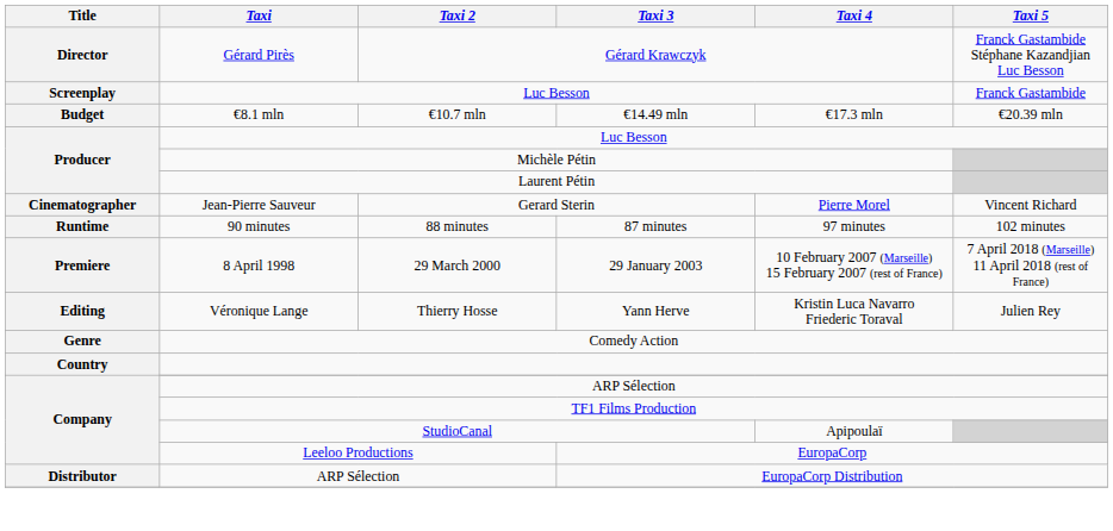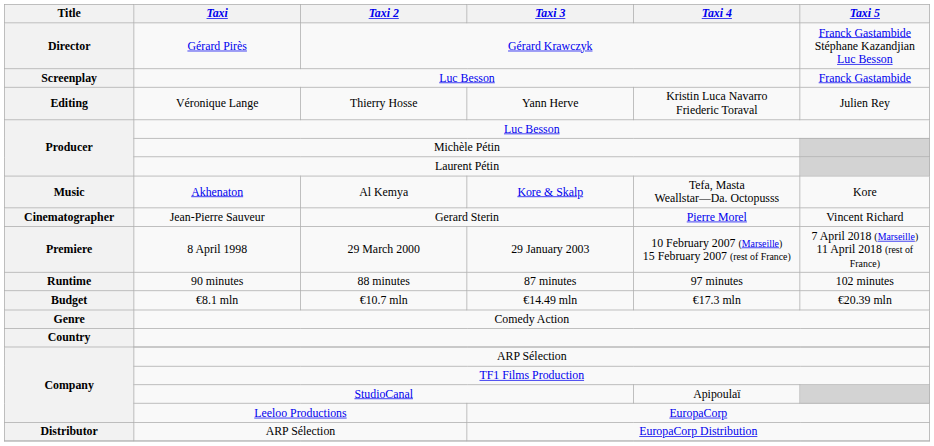 <table class="wikitable" style="text-align:center" width=99%>
 <tr>
 <th width="14%">Title</th>
 <th width="18%"><em><a href='#'>Taxi</a></em></th>
 <th width="18%"><em><a href='#'>Taxi 2</a></em></th>
 <th width="18%"><em><a href='#'>Taxi 3</a></em></th>
 <th width="18%"><em><a href='#'>Taxi 4</a></em></th>
 <th width="18%"><em><a href='#'>Taxi 5</a></em></th>
 </tr>
 <tr>
 <th>Director</th>
 <td colspan="1"><a href='#'>Gérard Pirès</a></td>
 <td colspan="3"><a href='#'>Gérard Krawczyk</a></td>
 <td colspan="1"><a href='#'>Franck Gastambide</a> <br>Stéphane Kazandjian <br><a href='#'>Luc Besson</a></td>
 </tr>
 <tr>
 <th>Screenplay</th>
 <td colspan="4"><a href='#'>Luc Besson</a></td>
 <td colspan="1"><a href='#'>Franck Gastambide</a></td>
 </tr>
 <tr>
-<th>Budget</th>
-<td>€8.1 mln</td>
-<td>€10.7 mln</td>
-<td>€14.49 mln</td>
-<td>€17.3 mln</td>
-<td>€20.39 mln</td>
+<th>Editing</th>
+<td>Véronique Lange</td>
+<td>Thierry Hosse</td>
+<td>Yann Herve</td>
+<td>Kristin Luca Navarro<br>Friederic Toraval</td>
+<td>Julien Rey</td>
 </tr>
 <tr>
 <th rowspan="3">Producer</th>
 <td colspan="5"><a href='#'>Luc Besson</a></td>
 </tr>
 <tr>
 <td colspan="4">Michèle Pétin</td>
 <td colspan="1" style="background-color:#D3D3D3;"></td>
 </tr>
 <tr>
 <td colspan="4">Laurent Pétin</td>
 <td colspan="1" style="background-color:#D3D3D3;"></td>
 </tr>
 <tr>
+<th>Music</th>
+<td colspan="1"><a href='#'>Akhenaton</a></td>
+<td colspan="1">Al Kemya</td>
+<td colspan="1"><a href='#'>Kore & Skalp</a></td>
+<td colspan="1">Tefa, Masta <br>Weallstar—Da. Octopusss</td>
+<td colspan="1">Kore</td>
+</tr>
+<tr>
 <th>Cinematographer</th>
 <td>Jean-Pierre Sauveur</td>
 <td colspan="2">Gerard Sterin</td>
 <td><a href='#'>Pierre Morel</a></td>
 <td>Vincent Richard</td>
+</tr>
+<tr>
+<th>Premiere </th>
+<td>8 April 1998</td>
+<td>29 March 2000</td>
+<td>29 January 2003</td>
+<td>10 February 2007 <small>(<a href='#'>Marseille</a>)</small> <br>15 February 2007 <small>(rest of France)</small></td>
+<td>7 April 2018 <small>(<a href='#'>Marseille</a>)</small> <br>11 April 2018 <small>(rest of France)</small></td>
 </tr>
 <tr>
 <th>Runtime</th>
 <td>90 minutes</td>
 <td>88 minutes</td>
 <td>87 minutes</td>
 <td>97 minutes</td>
 <td>102 minutes</td>
 </tr>
 <tr>
-<th>Premiere </th>
-<td>8 April 1998</td>
-<td>29 March 2000</td>
-<td>29 January 2003</td>
-<td>10 February 2007 <small>(<a href='#'>Marseille</a>)</small> <br>15 February 2007 <small>(rest of France)</small></td>
-<td>7 April 2018 <small>(<a href='#'>Marseille</a>)</small> <br>11 April 2018 <small>(rest of France)</small></td>
-</tr>
-<tr>
-<th>Editing</th>
-<td>Véronique Lange</td>
-<td>Thierry Hosse</td>
-<td>Yann Herve</td>
-<td>Kristin Luca Navarro<br>Friederic Toraval</td>
-<td>Julien Rey</td>
+<th>Budget</th>
+<td>€8.1 mln</td>
+<td>€10.7 mln</td>
+<td>€14.49 mln</td>
+<td>€17.3 mln</td>
+<td>€20.39 mln</td>
 </tr>
 <tr>
 <th>Genre</th>
 <td colspan="5">Comedy Action</td>
 </tr>
 <tr>
 <th>Country</th>
 <td colspan="5"></td>
 </tr>
 <tr>
 <th rowspan="5">Company</th>
 </tr>
 <tr>
 <td colspan="5">ARP Sélection</td>
 </tr>
 <tr>
 <td colspan="5"><a href='#'>TF1 Films Production</a></td>
 </tr>
 <tr>
 <td colspan="3"><a href='#'>StudioCanal</a></td>
 <td colspan="1">Apipoulaï</td>
 <td colspan="1" style="background-color:#D3D3D3;"></td>
 </tr>
 <tr>
 <td colspan="2"><a href='#'>Leeloo Productions</a></td>
 <td colspan="3"><a href='#'>EuropaCorp</a></td>
 </tr>
 <tr>
 <th>Distributor <br></th>
 <td colspan="2">ARP Sélection</td>
 <td colspan="3"><a href='#'>EuropaCorp Distribution</a></td>
 </tr>
 <tr>
 </tr>
 </table>
